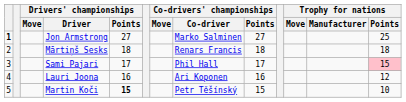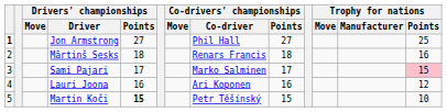 <table class="wikitable" style="font-size:85%;">
 <tr>
 <th rowspan="2"></th>
 <th rowspan="7" style="width:5px;"></th>
 <th colspan="3">Drivers' championships</th>
 <th rowspan="7" style="width:5px;"></th>
 <th colspan="3" nowrap>Co-drivers' championships</th>
 <th rowspan="7" style="width:5px;"></th>
 <th colspan="3" nowrap>Trophy for nations</th>
 </tr>
 <tr>
 <th>Move</th>
 <th>Driver</th>
 <th>Points</th>
 <th>Move</th>
 <th>Co-driver</th>
 <th>Points</th>
 <th>Move</th>
 <th>Manufacturer</th>
 <th>Points</th>
 </tr>
 <tr>
 <td align="center"><strong>1</strong></td>
 <td align="center"></td>
 <td><a href='#'>Jon Armstrong</a></td>
 <td align="center">27</td>
 <td align="center"></td>
-<td><a href='#'>Marko Salminen</a></td>
+<td><a href='#'>Phil Hall</a></td>
 <td align="center">27</td>
 <td align="center"></td>
 <td></td>
 <td align="center">25</td>
 </tr>
 <tr>
 <td align="center">2</td>
 <td align="center"></td>
 <td><a href='#'>Mārtiņš Sesks</a></td>
 <td align="center">18</td>
 <td align="center"></td>
 <td><a href='#'>Renars Francis</a></td>
 <td align="center">18</td>
 <td align="center"></td>
 <td></td>
-<td align="center">18</td>
+<td align="center">16</td>
 </tr>
 <tr>
 <td align="center">3</td>
 <td align="center"></td>
 <td><a href='#'>Sami Pajari</a></td>
 <td align="center">17</td>
 <td align="center"></td>
-<td><a href='#'>Phil Hall</a></td>
+<td><a href='#'>Marko Salminen</a></td>
 <td align="center">17</td>
 <td align="center"></td>
 <td></td>
 <td align="center" style="background: pink;">15</td>
 </tr>
 <tr>
 <td align="center">4</td>
 <td align="center"></td>
 <td><a href='#'>Lauri Joona</a></td>
 <td align="center">16</td>
 <td align="center"></td>
 <td><a href='#'>Ari Koponen</a></td>
 <td align="center">16</td>
 <td align="center"></td>
 <td></td>
 <td align="center">12</td>
 </tr>
 <tr>
 <td align="center">5</td>
 <td align="center"></td>
 <td><a href='#'>Martin Koči</a></td>
 <td align="center"><strong>15</strong></td>
 <td align="center"></td>
 <td><a href='#'>Petr Těšínský</a></td>
 <td align="center">15</td>
 <td align="center"></td>
 <td></td>
 <td align="center">10</td>
 </tr>
 </table>
